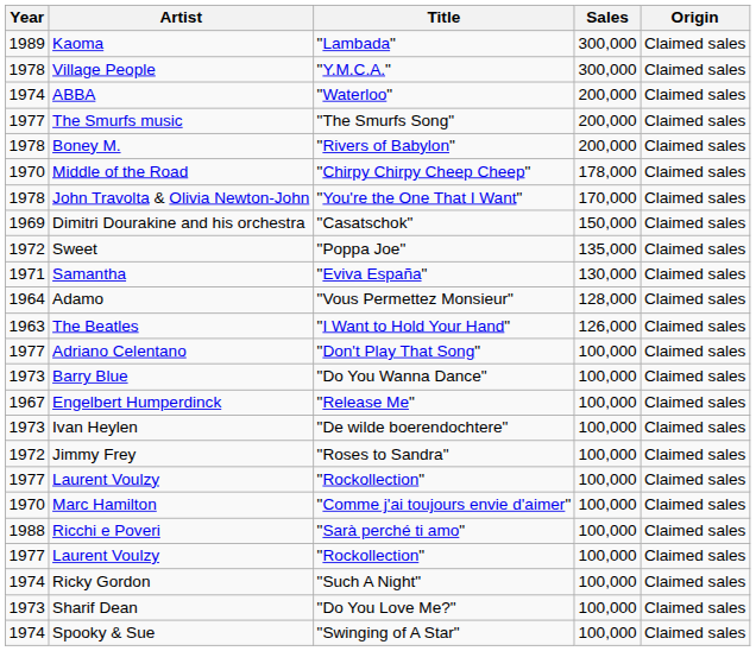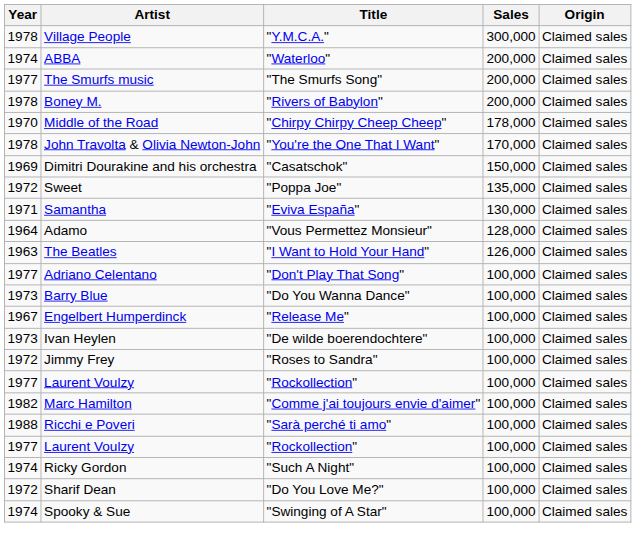 <table class="wikitable">
 <tr>
 <th>Year</th>
 <th>Artist</th>
 <th>Title</th>
 <th>Sales</th>
 <th>Origin</th>
-</tr>
-<tr>
-<td>1989</td>
-<td><a href='#'>Kaoma</a></td>
-<td>"<a href='#'>Lambada</a>"</td>
-<td>300,000</td>
-<td>Claimed sales</td>
 </tr>
 <tr>
 <td>1978</td>
 <td><a href='#'>Village People</a></td>
 <td>"<a href='#'>Y.M.C.A.</a>"</td>
 <td>300,000</td>
 <td>Claimed sales</td>
 </tr>
 <tr>
 <td>1974</td>
 <td><a href='#'>ABBA</a></td>
 <td>"<a href='#'>Waterloo</a>"</td>
 <td>200,000</td>
 <td>Claimed sales</td>
 </tr>
 <tr>
 <td>1977</td>
 <td><a href='#'>The Smurfs music</a></td>
 <td>"The Smurfs Song"</td>
 <td>200,000</td>
 <td>Claimed sales</td>
 </tr>
 <tr>
 <td>1978</td>
 <td><a href='#'>Boney M.</a></td>
 <td>"<a href='#'>Rivers of Babylon</a>"</td>
 <td>200,000</td>
 <td>Claimed sales</td>
 </tr>
 <tr>
 <td>1970</td>
 <td><a href='#'>Middle of the Road</a></td>
 <td>"<a href='#'>Chirpy Chirpy Cheep Cheep</a>"</td>
 <td>178,000</td>
 <td>Claimed sales</td>
 </tr>
 <tr>
 <td>1978</td>
 <td><a href='#'>John Travolta</a> & <a href='#'>Olivia Newton-John</a></td>
 <td>"<a href='#'>You're the One That I Want</a>"</td>
 <td>170,000</td>
 <td>Claimed sales</td>
 </tr>
 <tr>
 <td>1969</td>
 <td>Dimitri Dourakine and his orchestra</td>
 <td>"Casatschok"</td>
 <td>150,000</td>
 <td>Claimed sales</td>
 </tr>
 <tr>
 <td>1972</td>
 <td>Sweet</td>
 <td>"Poppa Joe"</td>
 <td>135,000</td>
 <td>Claimed sales</td>
 </tr>
 <tr>
 <td>1971</td>
 <td><a href='#'>Samantha</a></td>
 <td>"<a href='#'>Eviva España</a>"</td>
 <td>130,000</td>
 <td>Claimed sales</td>
 </tr>
 <tr>
 <td>1964</td>
 <td>Adamo</td>
 <td>"Vous Permettez Monsieur"</td>
 <td>128,000</td>
 <td>Claimed sales</td>
 </tr>
 <tr>
 <td>1963</td>
 <td><a href='#'>The Beatles</a></td>
 <td>"<a href='#'>I Want to Hold Your Hand</a>"</td>
 <td>126,000</td>
 <td>Claimed sales</td>
 </tr>
 <tr>
 <td>1977</td>
 <td><a href='#'>Adriano Celentano</a></td>
 <td>"<a href='#'>Don't Play That Song</a>"</td>
 <td>100,000</td>
 <td>Claimed sales</td>
 </tr>
 <tr>
 <td>1973</td>
 <td><a href='#'>Barry Blue</a></td>
 <td>"Do You Wanna Dance"</td>
 <td>100,000</td>
 <td>Claimed sales</td>
 </tr>
 <tr>
 <td>1967</td>
 <td><a href='#'>Engelbert Humperdinck</a></td>
 <td>"<a href='#'>Release Me</a>"</td>
 <td>100,000</td>
 <td>Claimed sales</td>
 </tr>
 <tr>
 <td>1973</td>
 <td>Ivan Heylen</td>
 <td>"De wilde boerendochtere"</td>
 <td>100,000</td>
 <td>Claimed sales</td>
 </tr>
 <tr>
 <td>1972</td>
 <td>Jimmy Frey</td>
 <td>"Roses to Sandra"</td>
 <td>100,000</td>
 <td>Claimed sales</td>
 </tr>
 <tr>
 <td>1977</td>
 <td><a href='#'>Laurent Voulzy</a></td>
 <td>"<a href='#'>Rockollection</a>"</td>
 <td>100,000</td>
 <td>Claimed sales</td>
 </tr>
 <tr>
-<td>1970</td>
+<td>1982</td>
 <td><a href='#'>Marc Hamilton</a></td>
 <td>"<a href='#'>Comme j'ai toujours envie d'aimer</a>"</td>
 <td>100,000</td>
 <td>Claimed sales</td>
 </tr>
 <tr>
 <td>1988</td>
 <td><a href='#'>Ricchi e Poveri</a></td>
 <td>"<a href='#'>Sarà perché ti amo</a>"</td>
 <td>100,000</td>
 <td>Claimed sales</td>
 </tr>
 <tr>
 <td>1977</td>
 <td><a href='#'>Laurent Voulzy</a></td>
 <td>"<a href='#'>Rockollection</a>"</td>
 <td>100,000</td>
 <td>Claimed sales</td>
 </tr>
 <tr>
 <td>1974</td>
 <td>Ricky Gordon</td>
 <td>"Such A Night"</td>
 <td>100,000</td>
 <td>Claimed sales</td>
 </tr>
 <tr>
-<td>1973</td>
+<td>1972</td>
 <td>Sharif Dean</td>
 <td>"Do You Love Me?"</td>
 <td>100,000</td>
 <td>Claimed sales</td>
 </tr>
 <tr>
 <td>1974</td>
 <td>Spooky & Sue</td>
 <td>"Swinging of A Star"</td>
 <td>100,000</td>
 <td>Claimed sales</td>
 </tr>
 </table>
